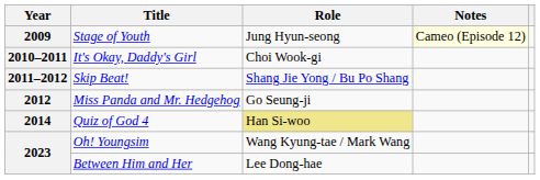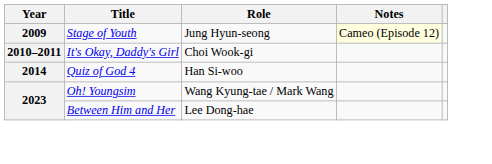 <table class="wikitable  plainrowheaders">
 <tr>
 <th scope="col">Year</th>
 <th scope="col">Title</th>
 <th scope="col">Role</th>
 <th scope="col">Notes</th>
 <th scope="col" class="unsortable"></th>
 </tr>
 <tr>
 <th scope="row">2009</th>
 <td><em><a href='#'>Stage of Youth</a></em></td>
 <td>Jung Hyun-seong</td>
 <td style="background: lightyellow;">Cameo (Episode 12)</td>
 <td></td>
 </tr>
 <tr>
 <th scope="row">2010–2011</th>
 <td><em><a href='#'>It's Okay, Daddy's Girl</a></em></td>
 <td>Choi Wook-gi</td>
 <td></td>
 <td></td>
 </tr>
 <tr>
-<th scope="row">2011–2012</th>
-<td><em><a href='#'>Skip Beat!</a></em></td>
-<td><a href='#'>Shang Jie Yong / Bu Po Shang</a></td>
-<td></td>
-<td></td>
-</tr>
-<tr>
-<th scope="row">2012</th>
-<td><em><a href='#'>Miss Panda and Mr. Hedgehog</a></em></td>
-<td>Go Seung-ji</td>
-<td></td>
-<td></td>
-</tr>
-<tr>
 <th scope="row">2014</th>
 <td><em><a href='#'>Quiz of God 4</a></em></td>
-<td style="background: khaki;">Han Si-woo</td>
+<td>Han Si-woo</td>
 <td></td>
 <td></td>
 </tr>
 <tr>
 <th scope="row" rowspan="2">2023</th>
 <td><em><a href='#'>Oh! Youngsim</a></em></td>
 <td>Wang Kyung-tae / Mark Wang</td>
 <td></td>
 <td></td>
 </tr>
 <tr>
 <td><em><a href='#'>Between Him and Her</a></em></td>
 <td>Lee Dong-hae</td>
 <td></td>
 <td></td>
 </tr>
 </table>
